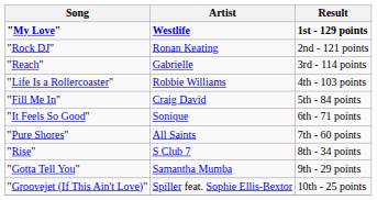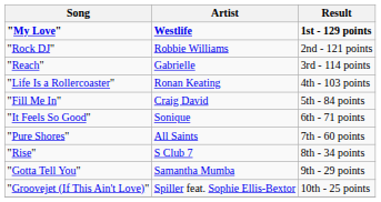 <table class="wikitable">
 <tr>
 <th>Song</th>
 <th>Artist</th>
 <th>Result</th>
 </tr>
 <tr>
 <td><strong>"<a href='#'>My Love</a>"</strong></td>
 <td><strong><a href='#'>Westlife</a></strong></td>
 <td><strong>1st - 129 points</strong></td>
 </tr>
 <tr>
 <td>"<a href='#'>Rock DJ</a>"</td>
-<td><a href='#'>Ronan Keating</a></td>
+<td><a href='#'>Robbie Williams</a></td>
 <td>2nd - 121 points</td>
 </tr>
 <tr>
 <td>"<a href='#'>Reach</a>"</td>
 <td><a href='#'>Gabrielle</a></td>
 <td>3rd - 114 points</td>
 </tr>
 <tr>
 <td>"<a href='#'>Life Is a Rollercoaster</a>"</td>
-<td><a href='#'>Robbie Williams</a></td>
+<td><a href='#'>Ronan Keating</a></td>
 <td>4th - 103 points</td>
 </tr>
 <tr>
 <td>"<a href='#'>Fill Me In</a>"</td>
 <td><a href='#'>Craig David</a></td>
 <td>5th - 84 points</td>
 </tr>
 <tr>
 <td>"<a href='#'>It Feels So Good</a>"</td>
 <td><a href='#'>Sonique</a></td>
 <td>6th - 71 points</td>
 </tr>
 <tr>
 <td>"<a href='#'>Pure Shores</a>"</td>
 <td><a href='#'>All Saints</a></td>
 <td>7th - 60 points</td>
 </tr>
 <tr>
 <td>"<a href='#'>Rise</a>"</td>
 <td><a href='#'>S Club 7</a></td>
 <td>8th - 34 points</td>
 </tr>
 <tr>
 <td>"<a href='#'>Gotta Tell You</a>"</td>
 <td><a href='#'>Samantha Mumba</a></td>
 <td>9th - 29 points</td>
 </tr>
 <tr>
 <td>"<a href='#'>Groovejet (If This Ain't Love)</a>"</td>
 <td><a href='#'>Spiller</a> feat. <a href='#'>Sophie Ellis-Bextor</a></td>
 <td>10th - 25 points</td>
 </tr>
 <tr>
 </tr>
 </table>
